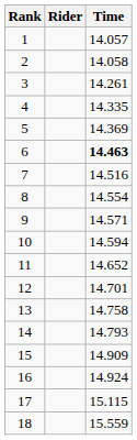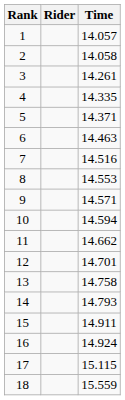 <table class="wikitable sortable" style="text-align:center">
 <tr>
 <th>Rank</th>
 <th>Rider</th>
 <th>Time</th>
 </tr>
 <tr>
 <td>1</td>
 <td align=left></td>
 <td>14.057</td>
 </tr>
 <tr>
 <td>2</td>
 <td align=left></td>
 <td>14.058</td>
 </tr>
 <tr>
 <td>3</td>
 <td align=left></td>
 <td>14.261</td>
 </tr>
 <tr>
 <td>4</td>
 <td align=left></td>
 <td>14.335</td>
 </tr>
 <tr>
 <td>5</td>
 <td align=left></td>
-<td>14.369</td>
+<td>14.371</td>
 </tr>
 <tr>
 <td>6</td>
 <td align=left></td>
-<td><strong>14.463</strong></td>
+<td>14.463</td>
 </tr>
 <tr>
 <td>7</td>
 <td align=left></td>
 <td>14.516</td>
 </tr>
 <tr>
 <td>8</td>
 <td align=left></td>
-<td>14.554</td>
+<td>14.553</td>
 </tr>
 <tr>
 <td>9</td>
 <td align=left></td>
 <td>14.571</td>
 </tr>
 <tr>
 <td>10</td>
 <td align=left></td>
 <td>14.594</td>
 </tr>
 <tr>
 <td>11</td>
 <td align=left></td>
-<td>14.652</td>
+<td>14.662</td>
 </tr>
 <tr>
 <td>12</td>
 <td align=left></td>
 <td>14.701</td>
 </tr>
 <tr>
 <td>13</td>
 <td align=left></td>
 <td>14.758</td>
 </tr>
 <tr>
 <td>14</td>
 <td align=left></td>
 <td>14.793</td>
 </tr>
 <tr>
 <td>15</td>
 <td align=left></td>
-<td>14.909</td>
+<td>14.911</td>
 </tr>
 <tr>
 <td>16</td>
 <td align=left></td>
 <td>14.924</td>
 </tr>
 <tr>
 <td>17</td>
 <td align=left></td>
 <td>15.115</td>
 </tr>
 <tr>
 <td>18</td>
 <td align=left></td>
 <td>15.559</td>
 </tr>
 </table>
